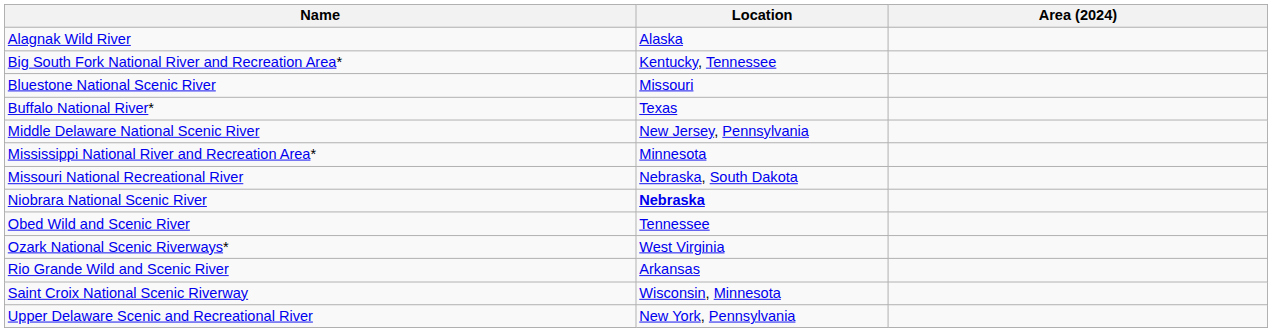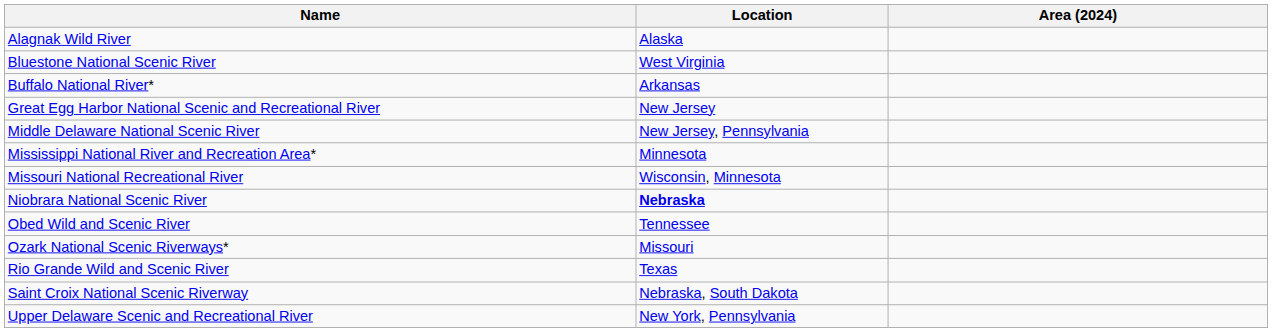 <table class="sortable wikitable" style="width:70%">
 <tr>
 <th style="width:50%;">Name</th>
 <th style="width:20%;">Location</th>
 <th>Area (2024)</th>
 </tr>
 <tr>
 <td><a href='#'>Alagnak Wild River</a></td>
 <td><a href='#'>Alaska</a></td>
 <td></td>
 </tr>
 <tr>
-<td><a href='#'>Big South Fork National River and Recreation Area</a>*</td>
-<td><a href='#'>Kentucky</a>, <a href='#'>Tennessee</a></td>
-<td></td>
-</tr>
-<tr>
 <td><a href='#'>Bluestone National Scenic River</a></td>
-<td><a href='#'>Missouri</a></td>
+<td><a href='#'>West Virginia</a></td>
 <td></td>
 </tr>
 <tr>
 <td><a href='#'>Buffalo National River</a>*</td>
-<td><a href='#'>Texas</a></td>
+<td><a href='#'>Arkansas</a></td>
+<td></td>
+</tr>
+<tr>
+<td><a href='#'>Great Egg Harbor National Scenic and Recreational River</a></td>
+<td><a href='#'>New Jersey</a></td>
 <td></td>
 </tr>
 <tr>
 <td><a href='#'>Middle Delaware National Scenic River</a></td>
 <td><a href='#'>New Jersey</a>, <a href='#'>Pennsylvania</a></td>
 <td></td>
 </tr>
 <tr>
 <td><a href='#'>Mississippi National River and Recreation Area</a>*</td>
 <td><a href='#'>Minnesota</a></td>
 <td></td>
 </tr>
 <tr>
 <td><a href='#'>Missouri National Recreational River</a></td>
-<td><a href='#'>Nebraska</a>, <a href='#'>South Dakota</a></td>
+<td><a href='#'>Wisconsin</a>, <a href='#'>Minnesota</a></td>
 <td></td>
 </tr>
 <tr>
 <td><a href='#'>Niobrara National Scenic River</a></td>
 <td><strong><a href='#'>Nebraska</a></strong></td>
 <td></td>
 </tr>
 <tr>
 <td><a href='#'>Obed Wild and Scenic River</a></td>
 <td><a href='#'>Tennessee</a></td>
 <td></td>
 </tr>
 <tr>
 <td><a href='#'>Ozark National Scenic Riverways</a>*</td>
-<td><a href='#'>West Virginia</a></td>
+<td><a href='#'>Missouri</a></td>
 <td></td>
 </tr>
 <tr>
 <td><a href='#'>Rio Grande Wild and Scenic River</a></td>
-<td><a href='#'>Arkansas</a></td>
+<td><a href='#'>Texas</a></td>
 <td></td>
 </tr>
 <tr>
 <td><a href='#'>Saint Croix National Scenic Riverway</a></td>
-<td><a href='#'>Wisconsin</a>, <a href='#'>Minnesota</a></td>
+<td><a href='#'>Nebraska</a>, <a href='#'>South Dakota</a></td>
 <td></td>
 </tr>
 <tr>
 <td><a href='#'>Upper Delaware Scenic and Recreational River</a></td>
 <td><a href='#'>New York</a>, <a href='#'>Pennsylvania</a></td>
 <td></td>
 </tr>
 </table>
